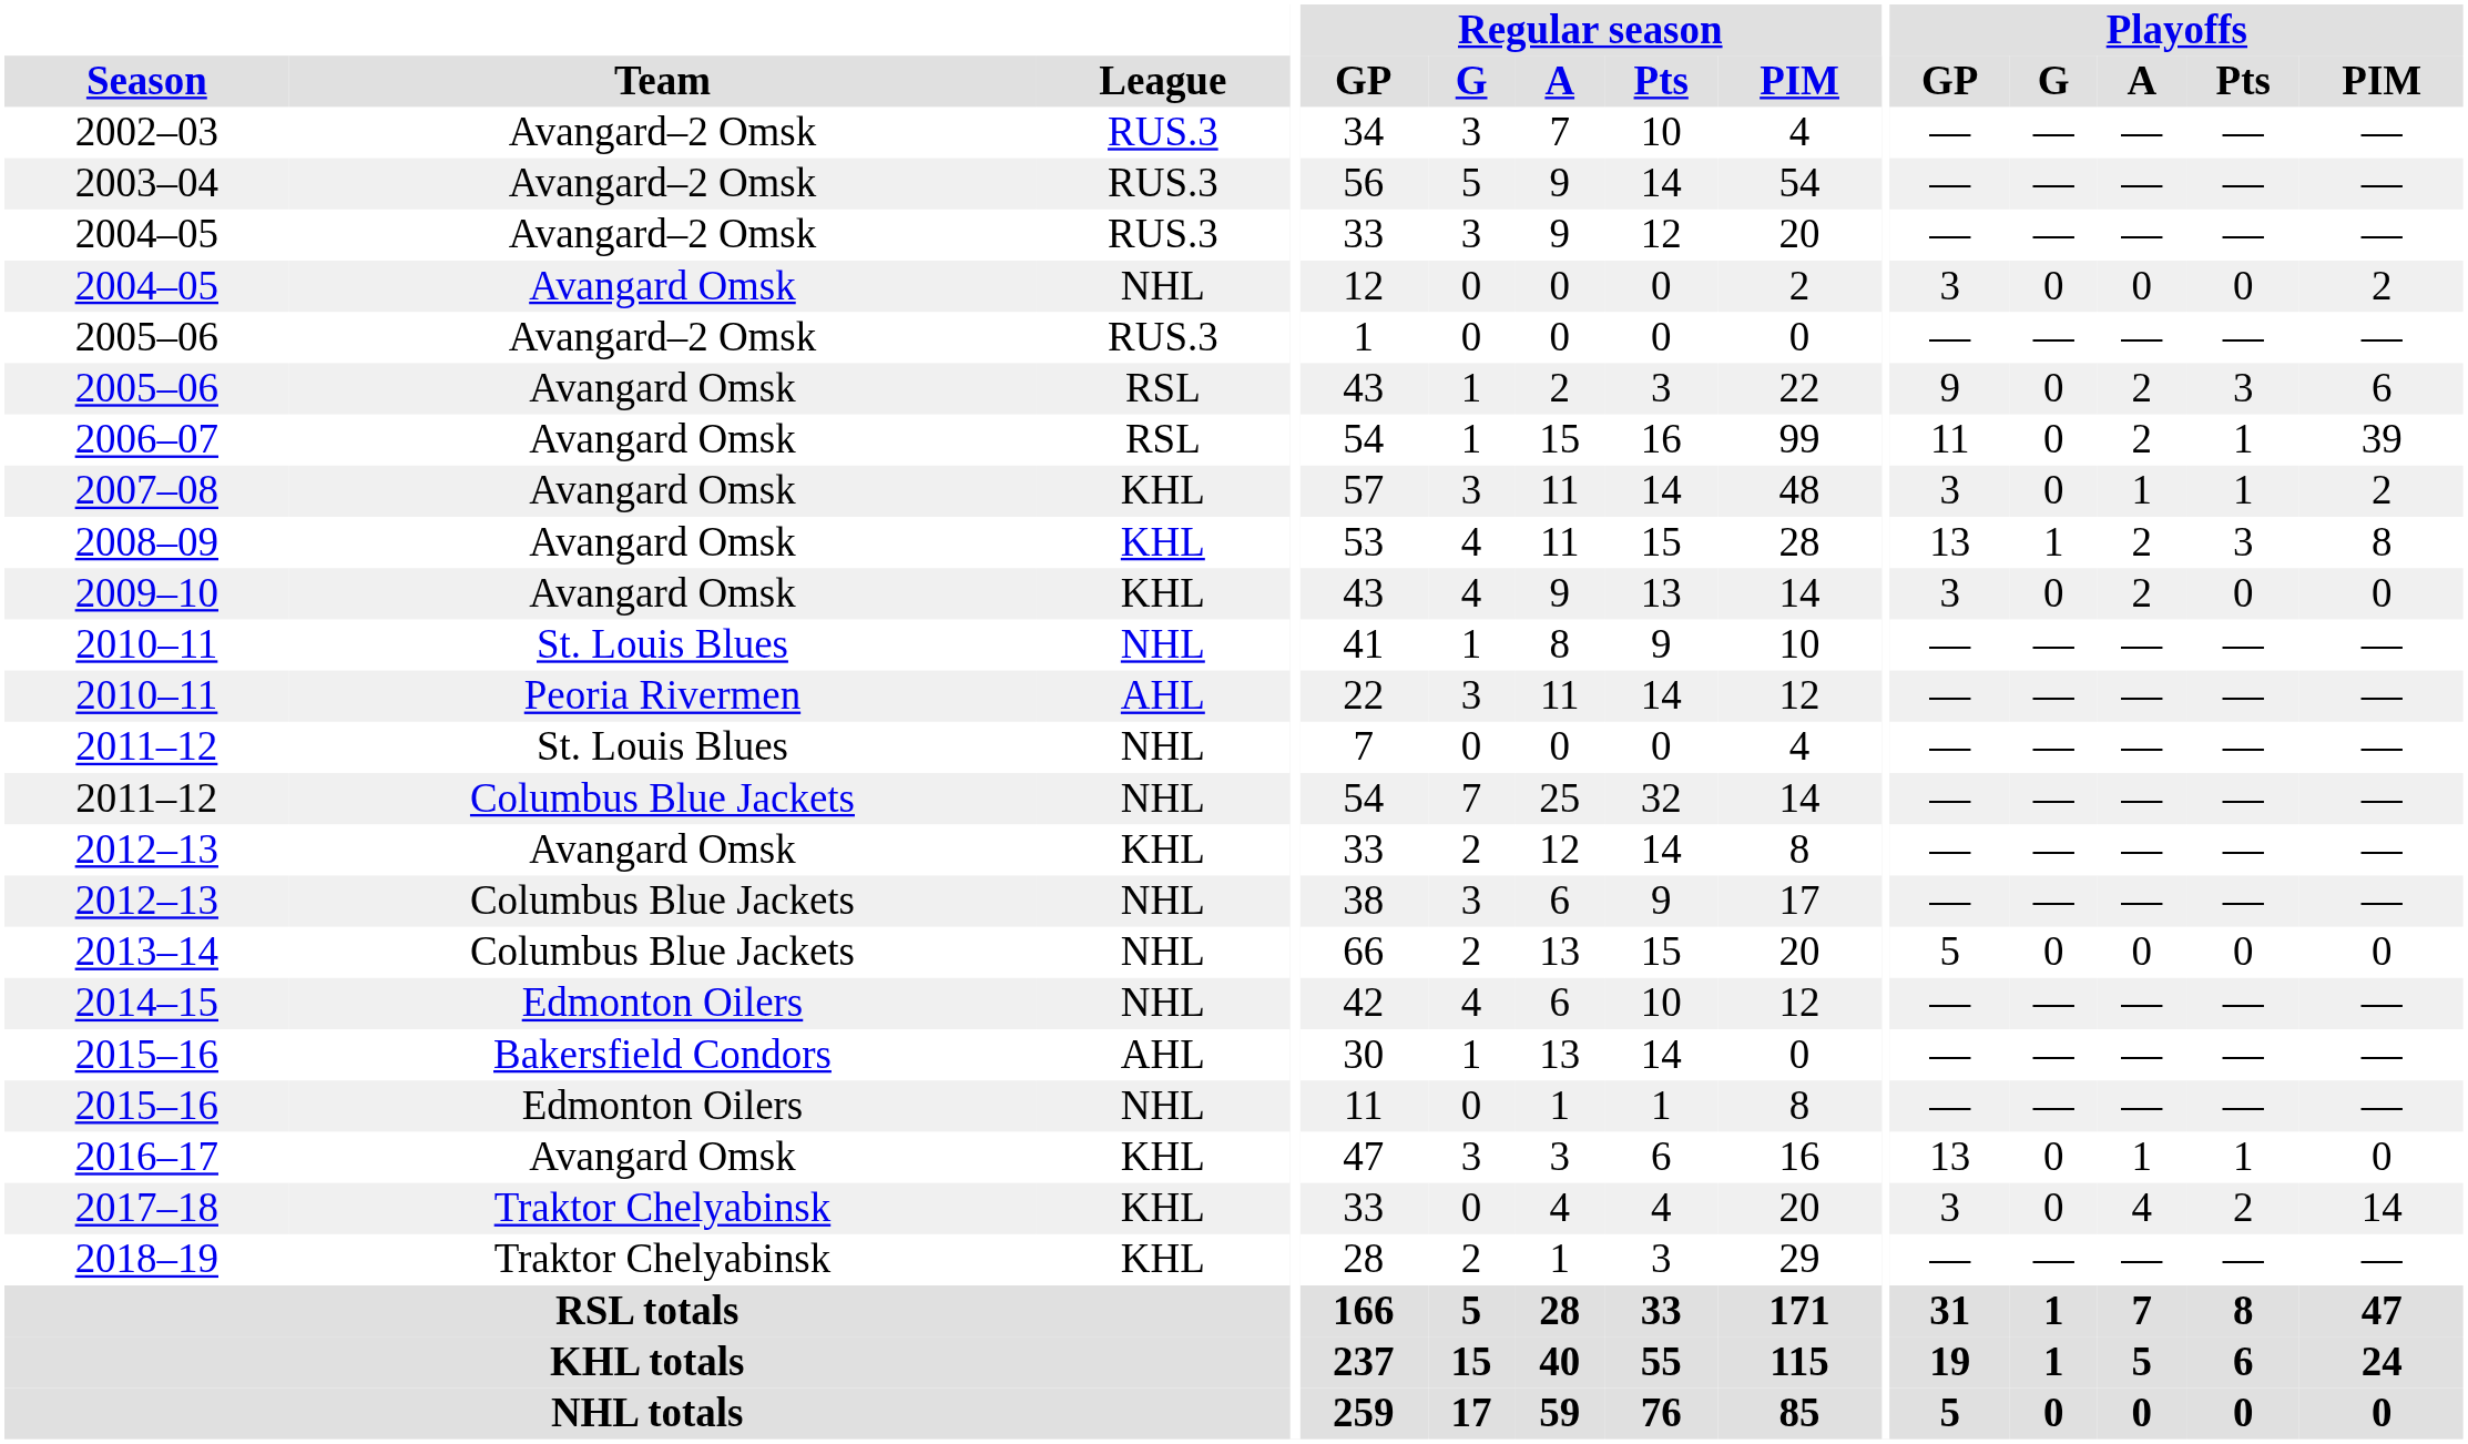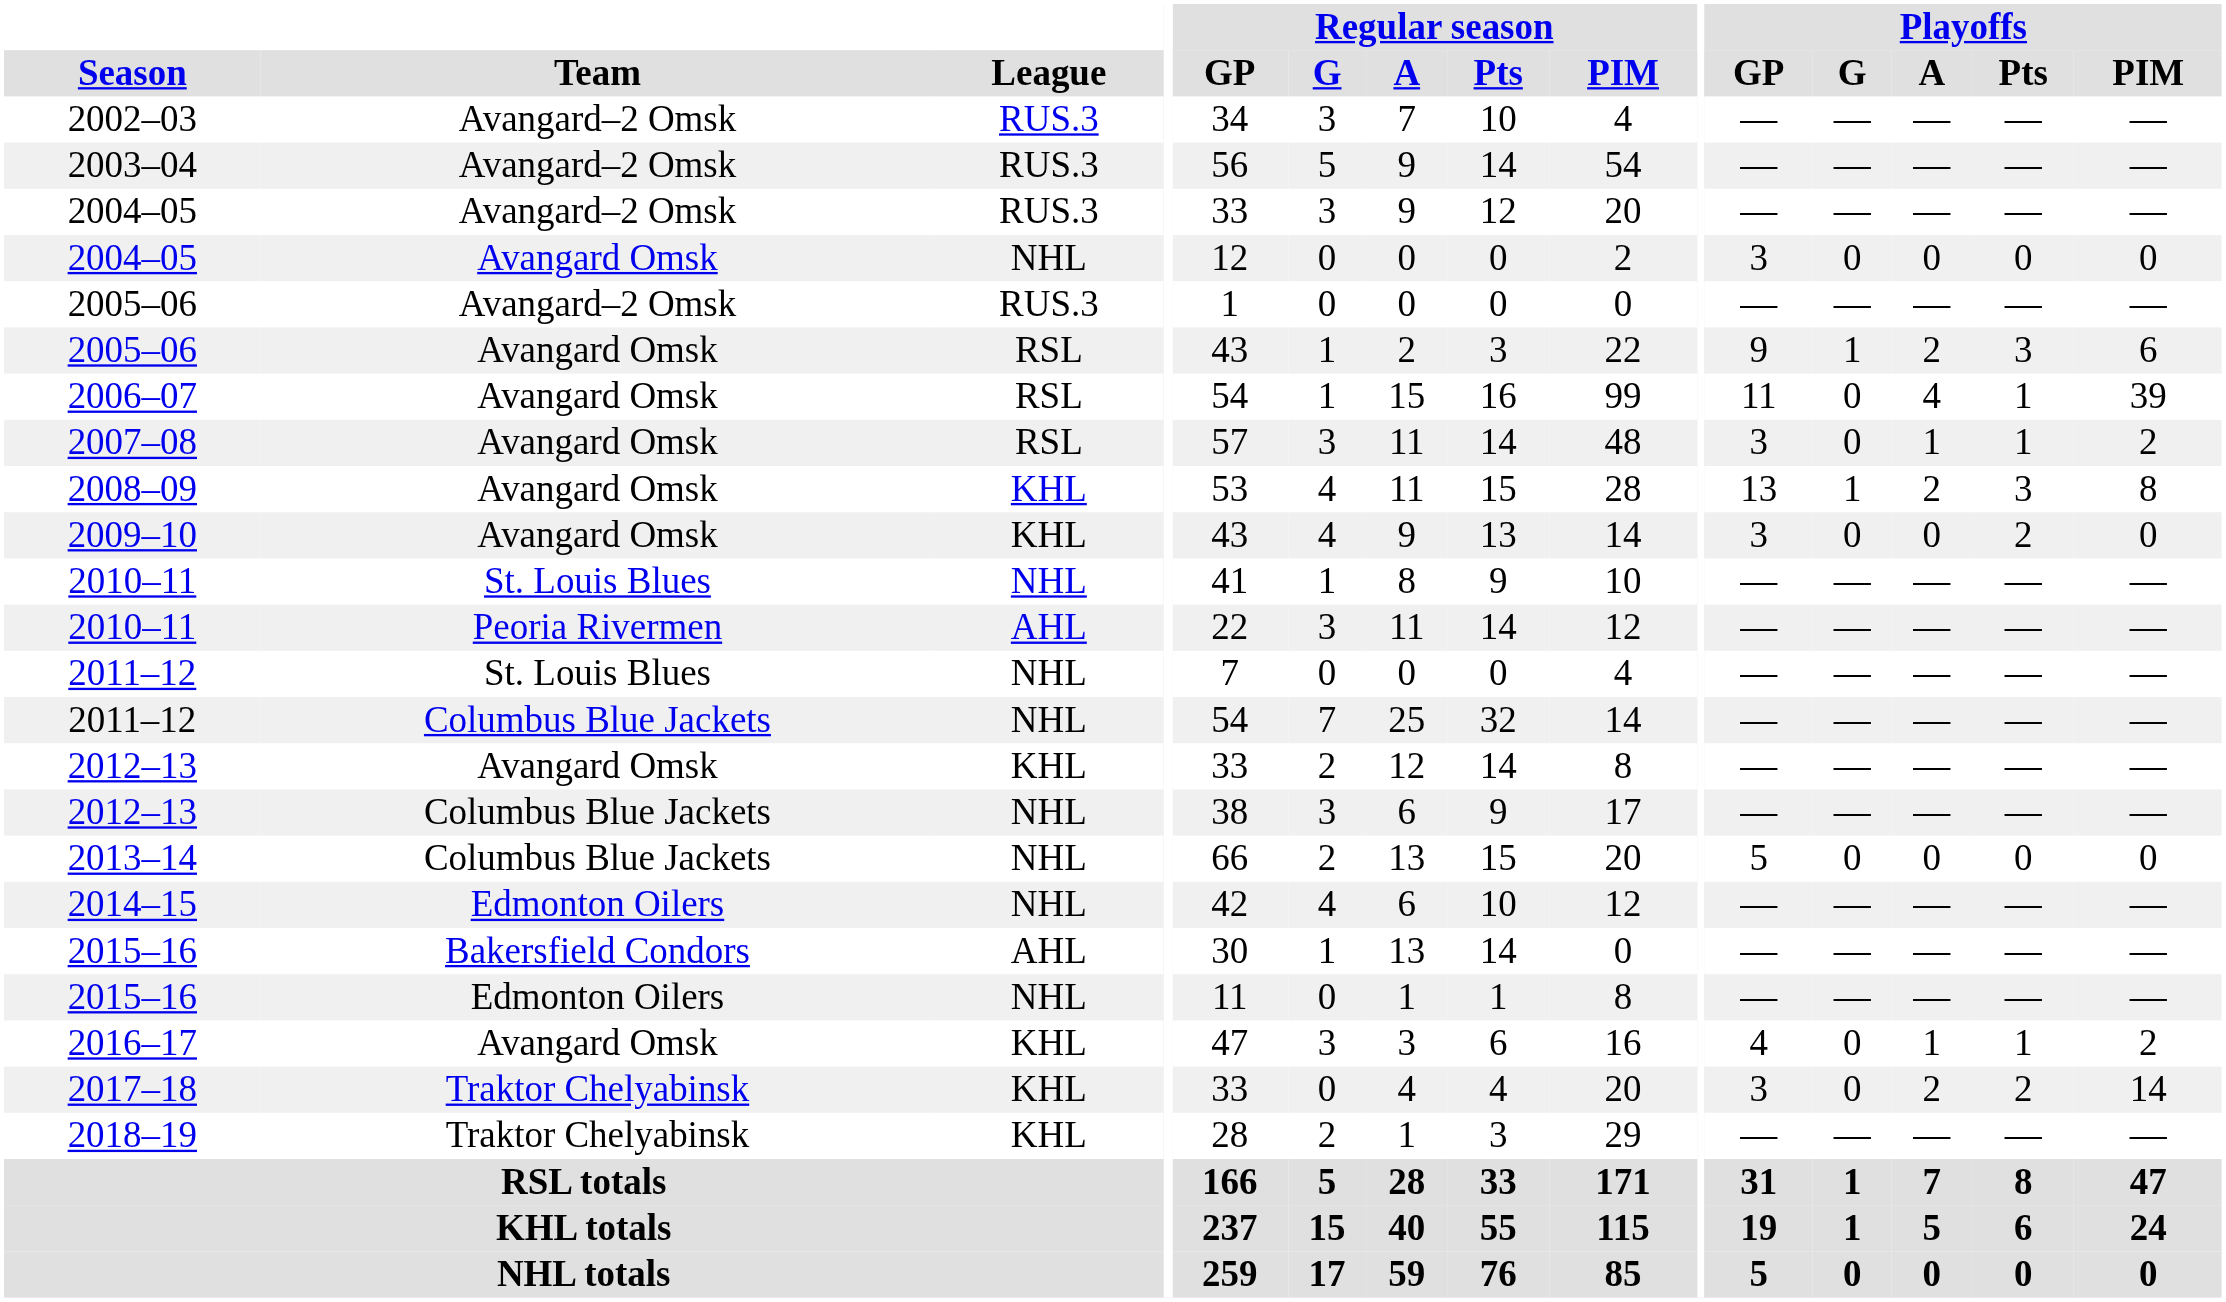 <table border="0" cellpadding="1" cellspacing="0" style="text-align:center; width:60em">
 <tr bgcolor="#e0e0e0">
 <th colspan="3" bgcolor="#ffffff"></th>
 <th rowspan="99" bgcolor="#ffffff"></th>
 <th colspan="5"><a href='#'>Regular season</a></th>
 <th rowspan="99" bgcolor="#ffffff"></th>
 <th colspan="5"><a href='#'>Playoffs</a></th>
 </tr>
 <tr bgcolor="#e0e0e0">
 <th><a href='#'>Season</a></th>
 <th>Team</th>
 <th>League</th>
 <th>GP</th>
 <th><a href='#'>G</a></th>
 <th><a href='#'>A</a></th>
 <th><a href='#'>Pts</a></th>
 <th><a href='#'>PIM</a></th>
 <th>GP</th>
 <th>G</th>
 <th>A</th>
 <th>Pts</th>
 <th>PIM</th>
 </tr>
 <tr>
 <td>2002–03</td>
 <td>Avangard–2 Omsk</td>
 <td><a href='#'>RUS.3</a></td>
 <td>34</td>
 <td>3</td>
 <td>7</td>
 <td>10</td>
 <td>4</td>
 <td>—</td>
 <td>—</td>
 <td>—</td>
 <td>—</td>
 <td>—</td>
 </tr>
 <tr bgcolor="#f0f0f0">
 <td>2003–04</td>
 <td>Avangard–2 Omsk</td>
 <td>RUS.3</td>
 <td>56</td>
 <td>5</td>
 <td>9</td>
 <td>14</td>
 <td>54</td>
 <td>—</td>
 <td>—</td>
 <td>—</td>
 <td>—</td>
 <td>—</td>
 </tr>
 <tr>
 <td>2004–05</td>
 <td>Avangard–2 Omsk</td>
 <td>RUS.3</td>
 <td>33</td>
 <td>3</td>
 <td>9</td>
 <td>12</td>
 <td>20</td>
 <td>—</td>
 <td>—</td>
 <td>—</td>
 <td>—</td>
 <td>—</td>
 </tr>
 <tr bgcolor="#f0f0f0">
 <td><a href='#'>2004–05</a></td>
 <td><a href='#'>Avangard Omsk</a></td>
 <td>NHL</td>
 <td>12</td>
 <td>0</td>
 <td>0</td>
 <td>0</td>
 <td>2</td>
 <td>3</td>
 <td>0</td>
 <td>0</td>
 <td>0</td>
-<td>2</td>
+<td>0</td>
 </tr>
 <tr>
 <td>2005–06</td>
 <td>Avangard–2 Omsk</td>
 <td>RUS.3</td>
 <td>1</td>
 <td>0</td>
 <td>0</td>
 <td>0</td>
 <td>0</td>
 <td>—</td>
 <td>—</td>
 <td>—</td>
 <td>—</td>
 <td>—</td>
 </tr>
 <tr bgcolor="#f0f0f0">
 <td><a href='#'>2005–06</a></td>
 <td>Avangard Omsk</td>
 <td>RSL</td>
 <td>43</td>
 <td>1</td>
 <td>2</td>
 <td>3</td>
 <td>22</td>
 <td>9</td>
-<td>0</td>
+<td>1</td>
 <td>2</td>
 <td>3</td>
 <td>6</td>
 </tr>
 <tr>
 <td><a href='#'>2006–07</a></td>
 <td>Avangard Omsk</td>
 <td>RSL</td>
 <td>54</td>
 <td>1</td>
 <td>15</td>
 <td>16</td>
 <td>99</td>
 <td>11</td>
 <td>0</td>
-<td>2</td>
+<td>4</td>
 <td>1</td>
 <td>39</td>
 </tr>
 <tr bgcolor="#f0f0f0">
 <td><a href='#'>2007–08</a></td>
 <td>Avangard Omsk</td>
-<td>KHL</td>
+<td>RSL</td>
 <td>57</td>
 <td>3</td>
 <td>11</td>
 <td>14</td>
 <td>48</td>
 <td>3</td>
 <td>0</td>
 <td>1</td>
 <td>1</td>
 <td>2</td>
 </tr>
 <tr>
 <td><a href='#'>2008–09</a></td>
 <td>Avangard Omsk</td>
 <td><a href='#'>KHL</a></td>
 <td>53</td>
 <td>4</td>
 <td>11</td>
 <td>15</td>
 <td>28</td>
 <td>13</td>
 <td>1</td>
 <td>2</td>
 <td>3</td>
 <td>8</td>
 </tr>
 <tr bgcolor="#f0f0f0">
 <td><a href='#'>2009–10</a></td>
 <td>Avangard Omsk</td>
 <td>KHL</td>
 <td>43</td>
 <td>4</td>
 <td>9</td>
 <td>13</td>
 <td>14</td>
 <td>3</td>
 <td>0</td>
+<td>0</td>
 <td>2</td>
-<td>0</td>
 <td>0</td>
 </tr>
 <tr>
 <td><a href='#'>2010–11</a></td>
 <td><a href='#'>St. Louis Blues</a></td>
 <td><a href='#'>NHL</a></td>
 <td>41</td>
 <td>1</td>
 <td>8</td>
 <td>9</td>
 <td>10</td>
 <td>—</td>
 <td>—</td>
 <td>—</td>
 <td>—</td>
 <td>—</td>
 </tr>
 <tr bgcolor="#f0f0f0">
 <td><a href='#'>2010–11</a></td>
 <td><a href='#'>Peoria Rivermen</a></td>
 <td><a href='#'>AHL</a></td>
 <td>22</td>
 <td>3</td>
 <td>11</td>
 <td>14</td>
 <td>12</td>
 <td>—</td>
 <td>—</td>
 <td>—</td>
 <td>—</td>
 <td>—</td>
 </tr>
 <tr>
 <td><a href='#'>2011–12</a></td>
 <td>St. Louis Blues</td>
 <td>NHL</td>
 <td>7</td>
 <td>0</td>
 <td>0</td>
 <td>0</td>
 <td>4</td>
 <td>—</td>
 <td>—</td>
 <td>—</td>
 <td>—</td>
 <td>—</td>
 </tr>
 <tr bgcolor="#f0f0f0">
 <td>2011–12</td>
 <td><a href='#'>Columbus Blue Jackets</a></td>
 <td>NHL</td>
 <td>54</td>
 <td>7</td>
 <td>25</td>
 <td>32</td>
 <td>14</td>
 <td>—</td>
 <td>—</td>
 <td>—</td>
 <td>—</td>
 <td>—</td>
 </tr>
 <tr>
 <td><a href='#'>2012–13</a></td>
 <td>Avangard Omsk</td>
 <td>KHL</td>
 <td>33</td>
 <td>2</td>
 <td>12</td>
 <td>14</td>
 <td>8</td>
 <td>—</td>
 <td>—</td>
 <td>—</td>
 <td>—</td>
 <td>—</td>
 </tr>
 <tr bgcolor="#f0f0f0">
 <td><a href='#'>2012–13</a></td>
 <td>Columbus Blue Jackets</td>
 <td>NHL</td>
 <td>38</td>
 <td>3</td>
 <td>6</td>
 <td>9</td>
 <td>17</td>
 <td>—</td>
 <td>—</td>
 <td>—</td>
 <td>—</td>
 <td>—</td>
 </tr>
 <tr>
 <td><a href='#'>2013–14</a></td>
 <td>Columbus Blue Jackets</td>
 <td>NHL</td>
 <td>66</td>
 <td>2</td>
 <td>13</td>
 <td>15</td>
 <td>20</td>
 <td>5</td>
 <td>0</td>
 <td>0</td>
 <td>0</td>
 <td>0</td>
 </tr>
 <tr bgcolor="#f0f0f0">
 <td><a href='#'>2014–15</a></td>
 <td><a href='#'>Edmonton Oilers</a></td>
 <td>NHL</td>
 <td>42</td>
 <td>4</td>
 <td>6</td>
 <td>10</td>
 <td>12</td>
 <td>—</td>
 <td>—</td>
 <td>—</td>
 <td>—</td>
 <td>—</td>
 </tr>
 <tr>
 <td><a href='#'>2015–16</a></td>
 <td><a href='#'>Bakersfield Condors</a></td>
 <td>AHL</td>
 <td>30</td>
 <td>1</td>
 <td>13</td>
 <td>14</td>
 <td>0</td>
 <td>—</td>
 <td>—</td>
 <td>—</td>
 <td>—</td>
 <td>—</td>
 </tr>
 <tr bgcolor="#f0f0f0">
 <td><a href='#'>2015–16</a></td>
 <td>Edmonton Oilers</td>
 <td>NHL</td>
 <td>11</td>
 <td>0</td>
 <td>1</td>
 <td>1</td>
 <td>8</td>
 <td>—</td>
 <td>—</td>
 <td>—</td>
 <td>—</td>
 <td>—</td>
 </tr>
 <tr>
 <td><a href='#'>2016–17</a></td>
 <td>Avangard Omsk</td>
 <td>KHL</td>
 <td>47</td>
 <td>3</td>
 <td>3</td>
 <td>6</td>
 <td>16</td>
-<td>13</td>
+<td>4</td>
 <td>0</td>
 <td>1</td>
 <td>1</td>
-<td>0</td>
+<td>2</td>
 </tr>
 <tr bgcolor="#f0f0f0">
 <td><a href='#'>2017–18</a></td>
 <td><a href='#'>Traktor Chelyabinsk</a></td>
 <td>KHL</td>
 <td>33</td>
 <td>0</td>
 <td>4</td>
 <td>4</td>
 <td>20</td>
 <td>3</td>
 <td>0</td>
-<td>4</td>
+<td>2</td>
 <td>2</td>
 <td>14</td>
 </tr>
 <tr>
 <td><a href='#'>2018–19</a></td>
 <td>Traktor Chelyabinsk</td>
 <td>KHL</td>
 <td>28</td>
 <td>2</td>
 <td>1</td>
 <td>3</td>
 <td>29</td>
 <td>—</td>
 <td>—</td>
 <td>—</td>
 <td>—</td>
 <td>—</td>
 </tr>
 <tr bgcolor="#e0e0e0">
 <th colspan="3">RSL totals</th>
 <th>166</th>
 <th>5</th>
 <th>28</th>
 <th>33</th>
 <th>171</th>
 <th>31</th>
 <th>1</th>
 <th>7</th>
 <th>8</th>
 <th>47</th>
 </tr>
 <tr bgcolor="#e0e0e0">
 <th colspan="3">KHL totals</th>
 <th>237</th>
 <th>15</th>
 <th>40</th>
 <th>55</th>
 <th>115</th>
 <th>19</th>
 <th>1</th>
 <th>5</th>
 <th>6</th>
 <th>24</th>
 </tr>
 <tr bgcolor="#e0e0e0">
 <th colspan="3">NHL totals</th>
 <th>259</th>
 <th>17</th>
 <th>59</th>
 <th>76</th>
 <th>85</th>
 <th>5</th>
 <th>0</th>
 <th>0</th>
 <th>0</th>
 <th>0</th>
 </tr>
 </table>
